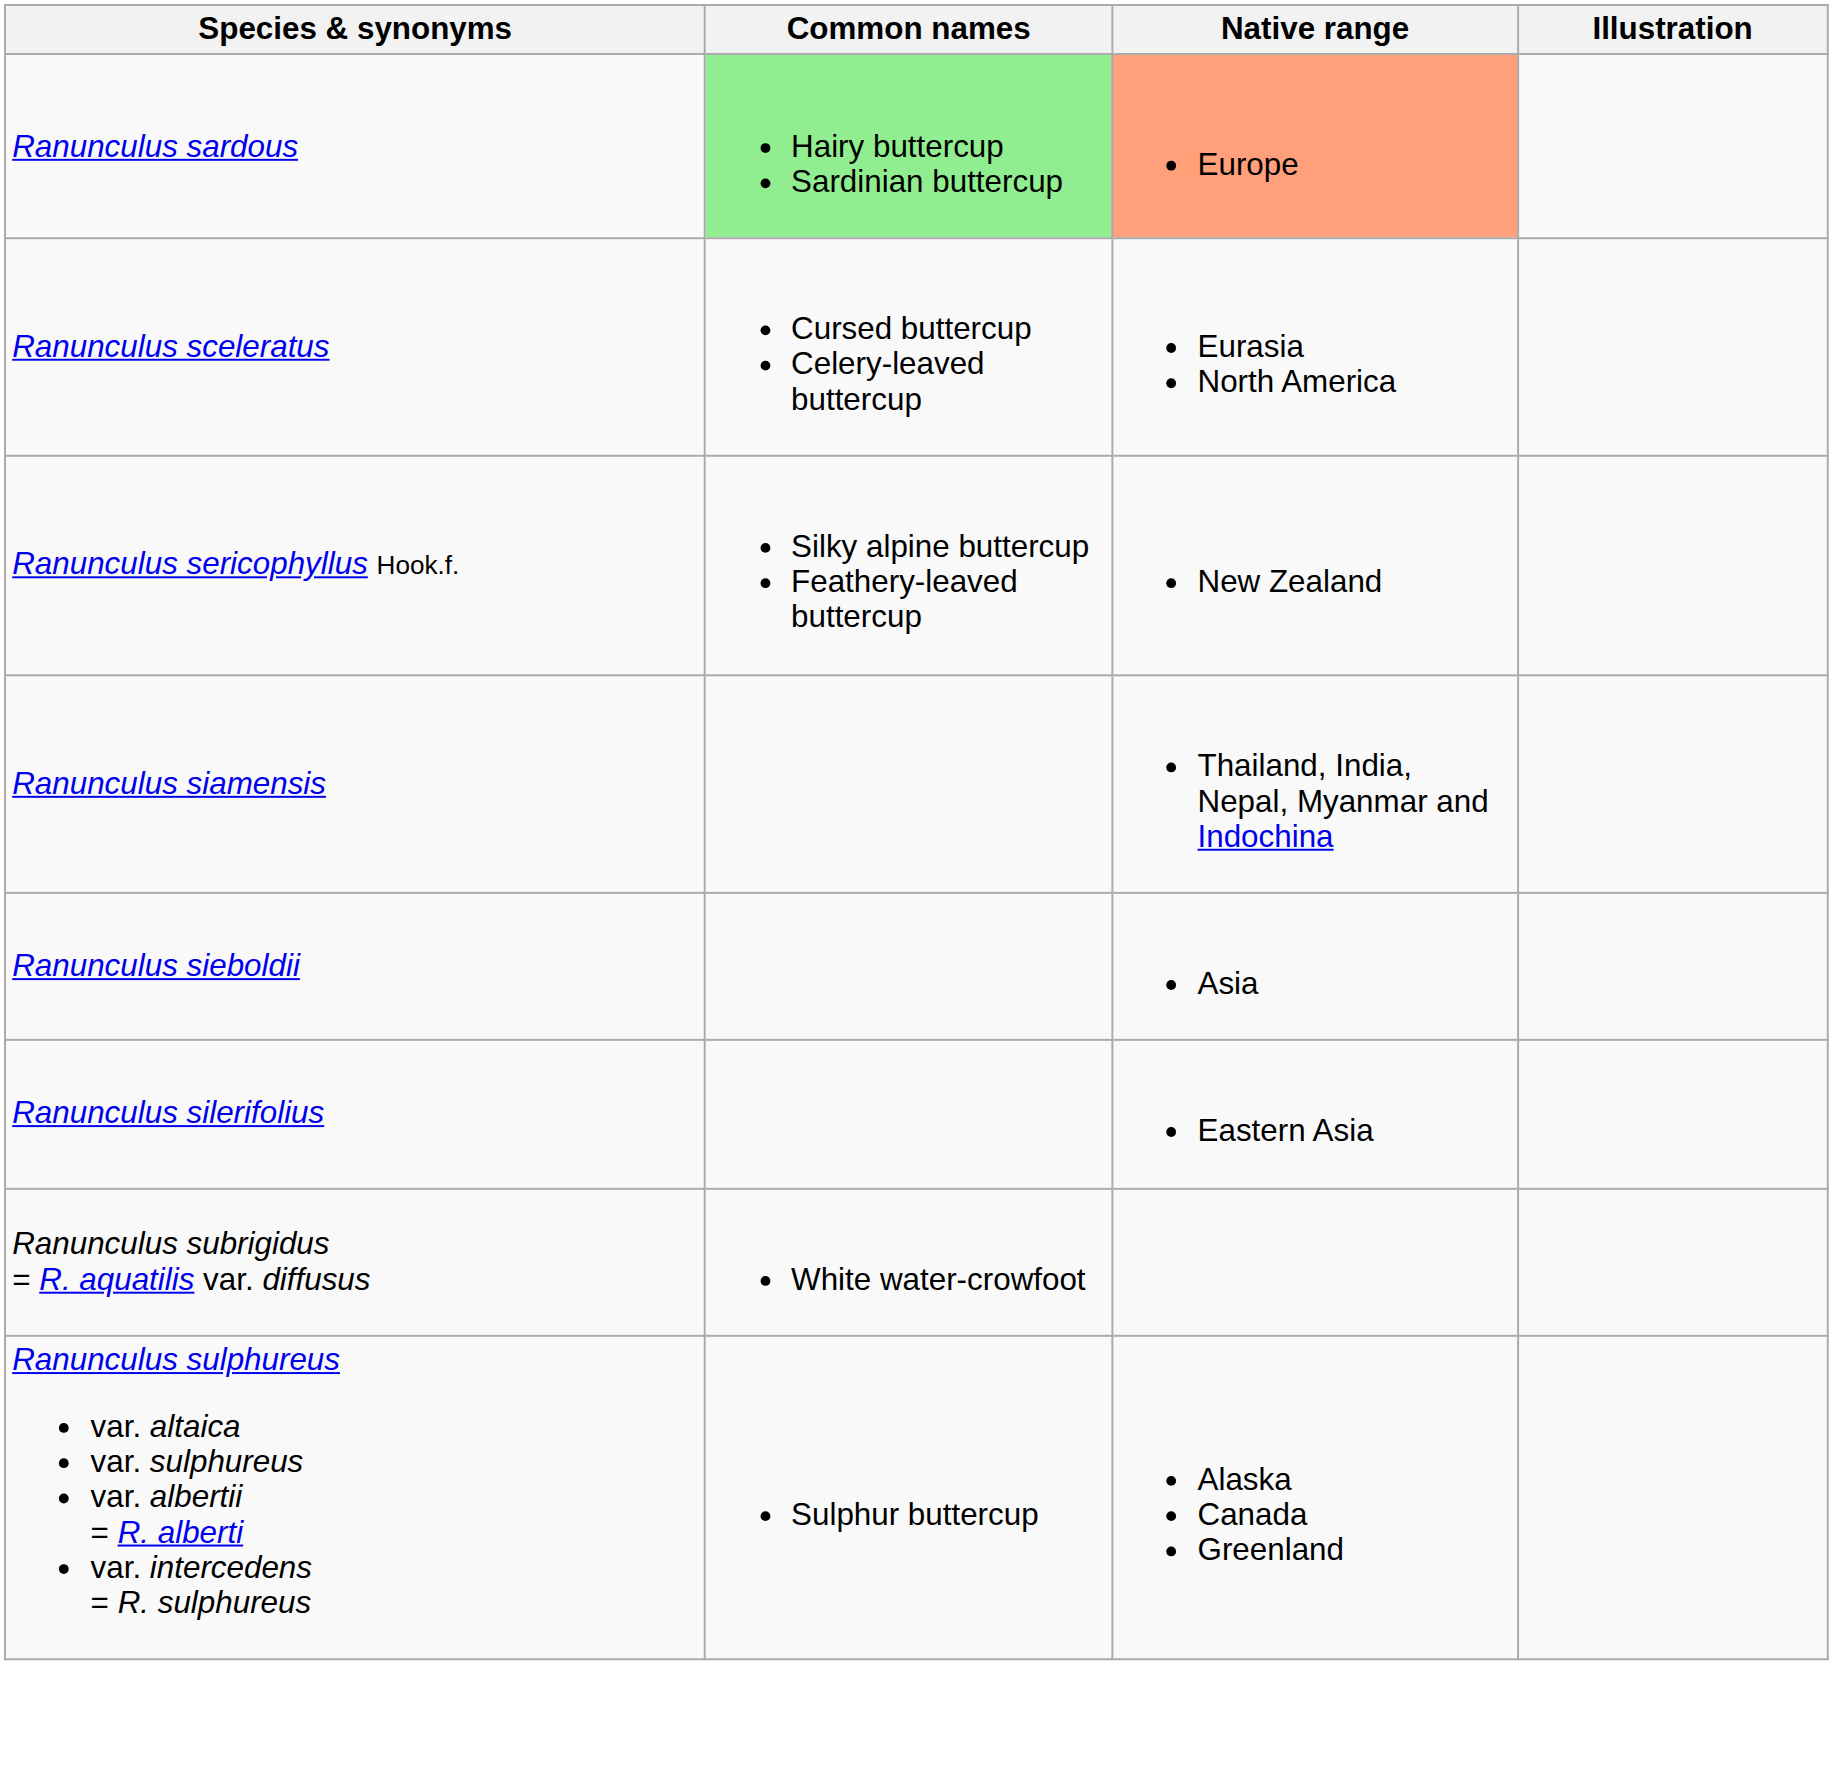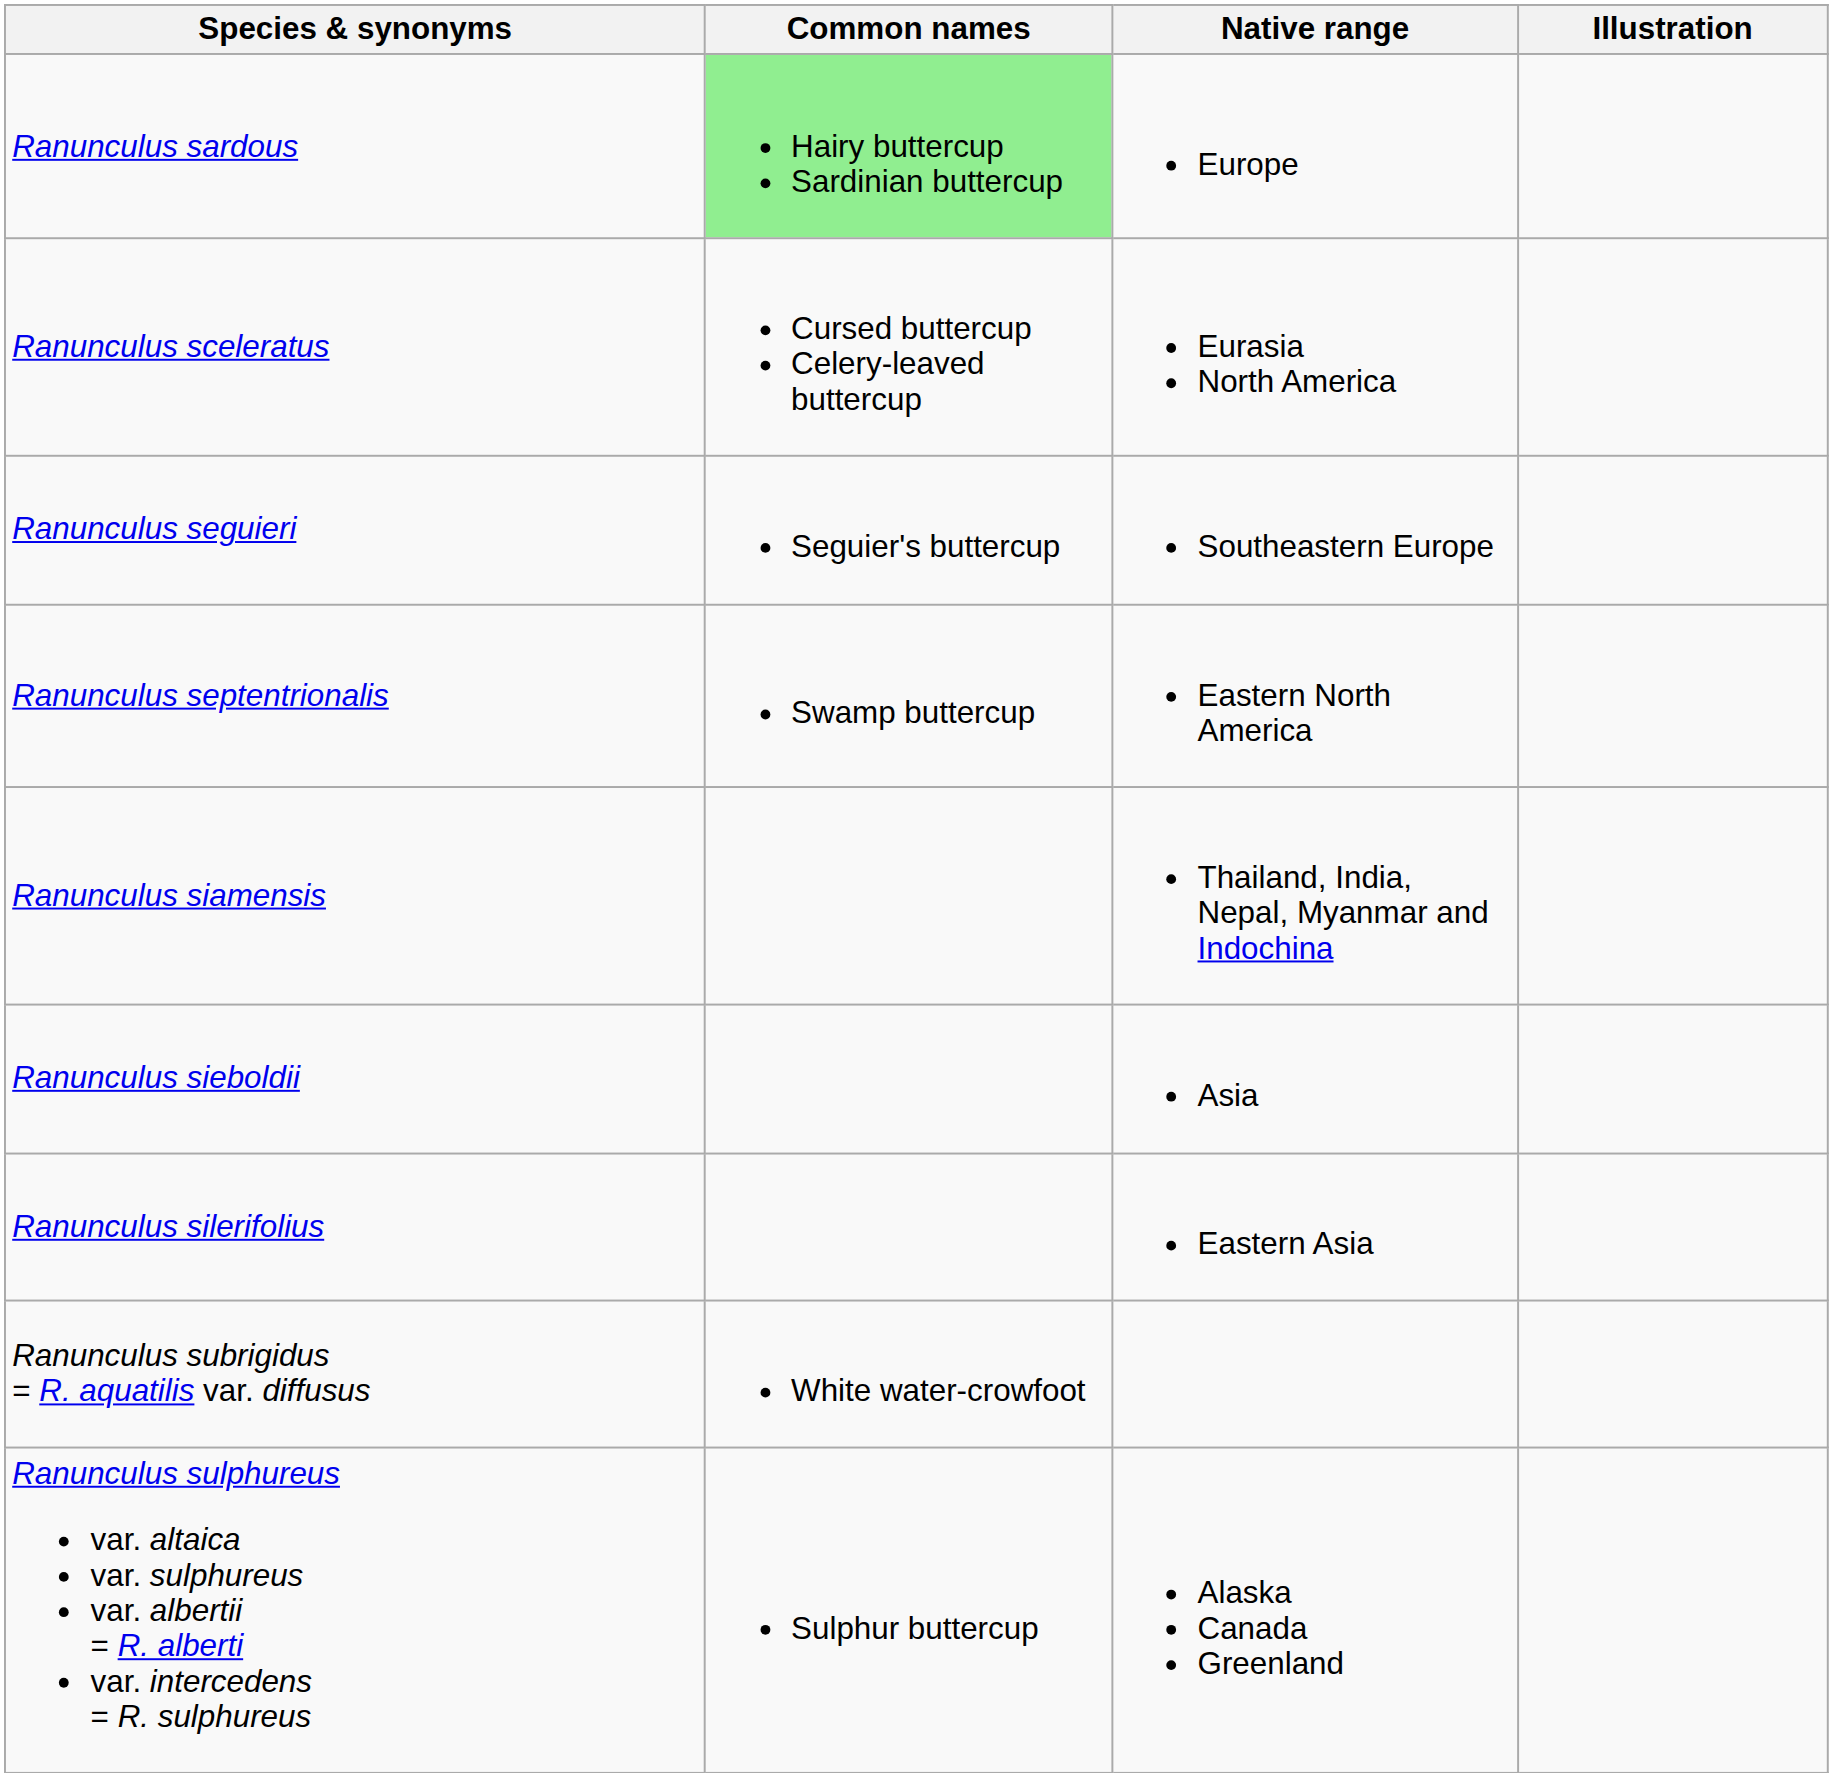 <table class="wikitable">
 <tr>
 <th width=350>Species & synonyms</th>
 <th width=200>Common names</th>
 <th width=200>Native range</th>
 <th width=150>Illustration</th>
 </tr>
 <tr>
 <td><em><a href='#'>Ranunculus sardous</a></em></td>
 <td style="background: lightgreen;"><br><ul><li>Hairy buttercup</li><li>Sardinian buttercup</li></ul></td>
-<td style="background: lightsalmon;"><br><ul><li>Europe</li></ul></td>
+<td><br><ul><li>Europe</li></ul></td>
 <td></td>
 </tr>
 <tr>
 <td><em><a href='#'>Ranunculus sceleratus</a></em></td>
 <td><br><ul><li>Cursed buttercup</li><li>Celery-leaved buttercup</li></ul></td>
 <td><br><ul><li>Eurasia</li><li>North America</li></ul></td>
 <td></td>
 </tr>
 <tr>
-<td><em><a href='#'>Ranunculus sericophyllus</a></em> <small>Hook.f.</small></td>
-<td><br><ul><li>Silky alpine buttercup</li><li>Feathery-leaved buttercup</li></ul></td>
-<td><br><ul><li>New Zealand</li></ul></td>
+<td><em><a href='#'>Ranunculus seguieri</a></em></td>
+<td><br><ul><li>Seguier's buttercup</li></ul></td>
+<td><br><ul><li>Southeastern Europe</li></ul></td>
+<td></td>
+</tr>
+<tr>
+<td><em><a href='#'>Ranunculus septentrionalis</a></em></td>
+<td><br><ul><li>Swamp buttercup</li></ul></td>
+<td><br><ul><li>Eastern North America</li></ul></td>
 <td></td>
 </tr>
 <tr>
 <td><em><a href='#'>Ranunculus siamensis</a></em></td>
 <td></td>
 <td><br><ul><li>Thailand, India, Nepal, Myanmar and <a href='#'>Indochina</a></li></ul></td>
 <td></td>
 </tr>
 <tr>
 <td><em><a href='#'>Ranunculus sieboldii</a></em></td>
 <td></td>
 <td><br><ul><li>Asia</li></ul></td>
 <td></td>
 </tr>
 <tr>
 <td><em><a href='#'>Ranunculus silerifolius</a></em></td>
 <td></td>
 <td><br><ul><li>Eastern Asia</li></ul></td>
 <td></td>
 </tr>
 <tr>
 <td><em>Ranunculus subrigidus</em> <br> = <a href='#'><em>R. aquatilis</em></a> var. <em>diffusus</em></td>
 <td><br><ul><li>White water-crowfoot</li></ul></td>
 <td></td>
 <td></td>
 </tr>
 <tr>
 <td><em><a href='#'>Ranunculus sulphureus</a></em> <br><ul><li>var. <em>altaica</em> </li><li>var. <em>sulphureus</em></li><li>var. <em>albertii</em> <br> = <a href='#'><em>R. alberti</em></a></li><li>var. <em>intercedens</em> <br> = <em>R. sulphureus</em></li></ul></td>
 <td><br><ul><li>Sulphur buttercup</li></ul></td>
 <td><br><ul><li>Alaska</li><li>Canada</li><li>Greenland</li></ul></td>
 <td></td>
 </tr>
 </table>
